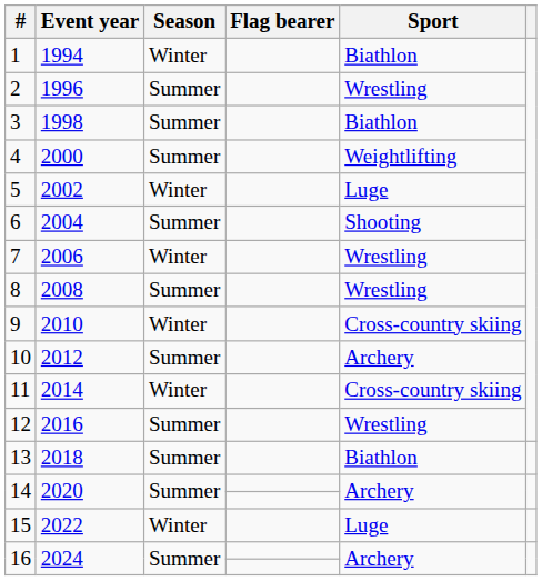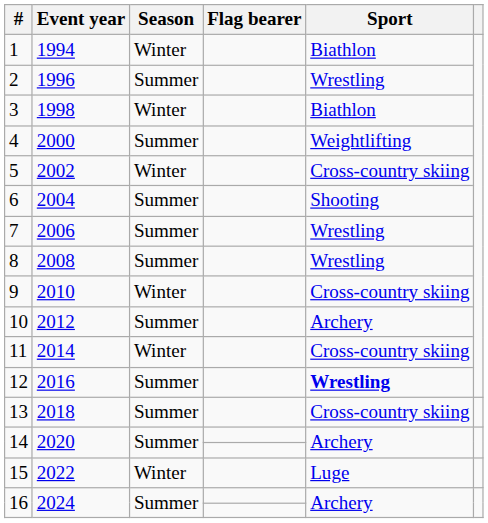 <table class="wikitable sortable">
 <tr>
 <th>#</th>
 <th>Event year</th>
 <th>Season</th>
 <th>Flag bearer</th>
 <th>Sport</th>
 <th></th>
 </tr>
 <tr>
 <td>1</td>
 <td><a href='#'>1994</a></td>
 <td>Winter</td>
 <td></td>
 <td><a href='#'>Biathlon</a></td>
 <td rowspan=12></td>
 </tr>
 <tr>
 <td>2</td>
 <td><a href='#'>1996</a></td>
 <td>Summer</td>
 <td></td>
 <td><a href='#'>Wrestling</a></td>
 </tr>
 <tr>
 <td>3</td>
 <td><a href='#'>1998</a></td>
-<td>Summer</td>
+<td>Winter</td>
 <td></td>
 <td><a href='#'>Biathlon</a></td>
 </tr>
 <tr>
 <td>4</td>
 <td><a href='#'>2000</a></td>
 <td>Summer</td>
 <td></td>
 <td><a href='#'>Weightlifting</a></td>
 </tr>
 <tr>
 <td>5</td>
 <td><a href='#'>2002</a></td>
 <td>Winter</td>
 <td></td>
-<td><a href='#'>Luge</a></td>
+<td><a href='#'>Cross-country skiing</a></td>
 </tr>
 <tr>
 <td>6</td>
 <td><a href='#'>2004</a></td>
 <td>Summer</td>
 <td></td>
 <td><a href='#'>Shooting</a></td>
 </tr>
 <tr>
 <td>7</td>
 <td><a href='#'>2006</a></td>
-<td>Winter</td>
+<td>Summer</td>
 <td></td>
 <td><a href='#'>Wrestling</a></td>
 </tr>
 <tr>
 <td>8</td>
 <td><a href='#'>2008</a></td>
 <td>Summer</td>
 <td></td>
 <td><a href='#'>Wrestling</a></td>
 </tr>
 <tr>
 <td>9</td>
 <td><a href='#'>2010</a></td>
 <td>Winter</td>
 <td></td>
 <td><a href='#'>Cross-country skiing</a></td>
 </tr>
 <tr>
 <td>10</td>
 <td><a href='#'>2012</a></td>
 <td>Summer</td>
 <td></td>
 <td><a href='#'>Archery</a></td>
 </tr>
 <tr>
 <td>11</td>
 <td><a href='#'>2014</a></td>
 <td>Winter</td>
 <td></td>
 <td><a href='#'>Cross-country skiing</a></td>
 </tr>
 <tr>
 <td>12</td>
 <td><a href='#'>2016</a></td>
 <td>Summer</td>
 <td></td>
-<td><a href='#'>Wrestling</a></td>
+<td><strong><a href='#'>Wrestling</a></strong></td>
 </tr>
 <tr>
 <td>13</td>
 <td><a href='#'>2018</a></td>
 <td>Summer</td>
 <td></td>
-<td><a href='#'>Biathlon</a></td>
+<td><a href='#'>Cross-country skiing</a></td>
 <td></td>
 </tr>
 <tr>
 <td rowspan=2>14</td>
 <td rowspan=2><a href='#'>2020</a></td>
 <td rowspan=2>Summer</td>
 <td></td>
 <td rowspan=2><a href='#'>Archery</a></td>
 <td rowspan=2></td>
 </tr>
 <tr>
 <td></td>
 </tr>
 <tr>
 <td>15</td>
 <td><a href='#'>2022</a></td>
 <td>Winter</td>
 <td></td>
 <td><a href='#'>Luge</a></td>
 <td></td>
 </tr>
 <tr>
 <td rowspan=2>16</td>
 <td rowspan=2><a href='#'>2024</a></td>
 <td rowspan=2>Summer</td>
 <td></td>
 <td rowspan=2><a href='#'>Archery</a></td>
 <td rowspan=2></td>
 </tr>
 <tr>
 <td></td>
 </tr>
 </table>
